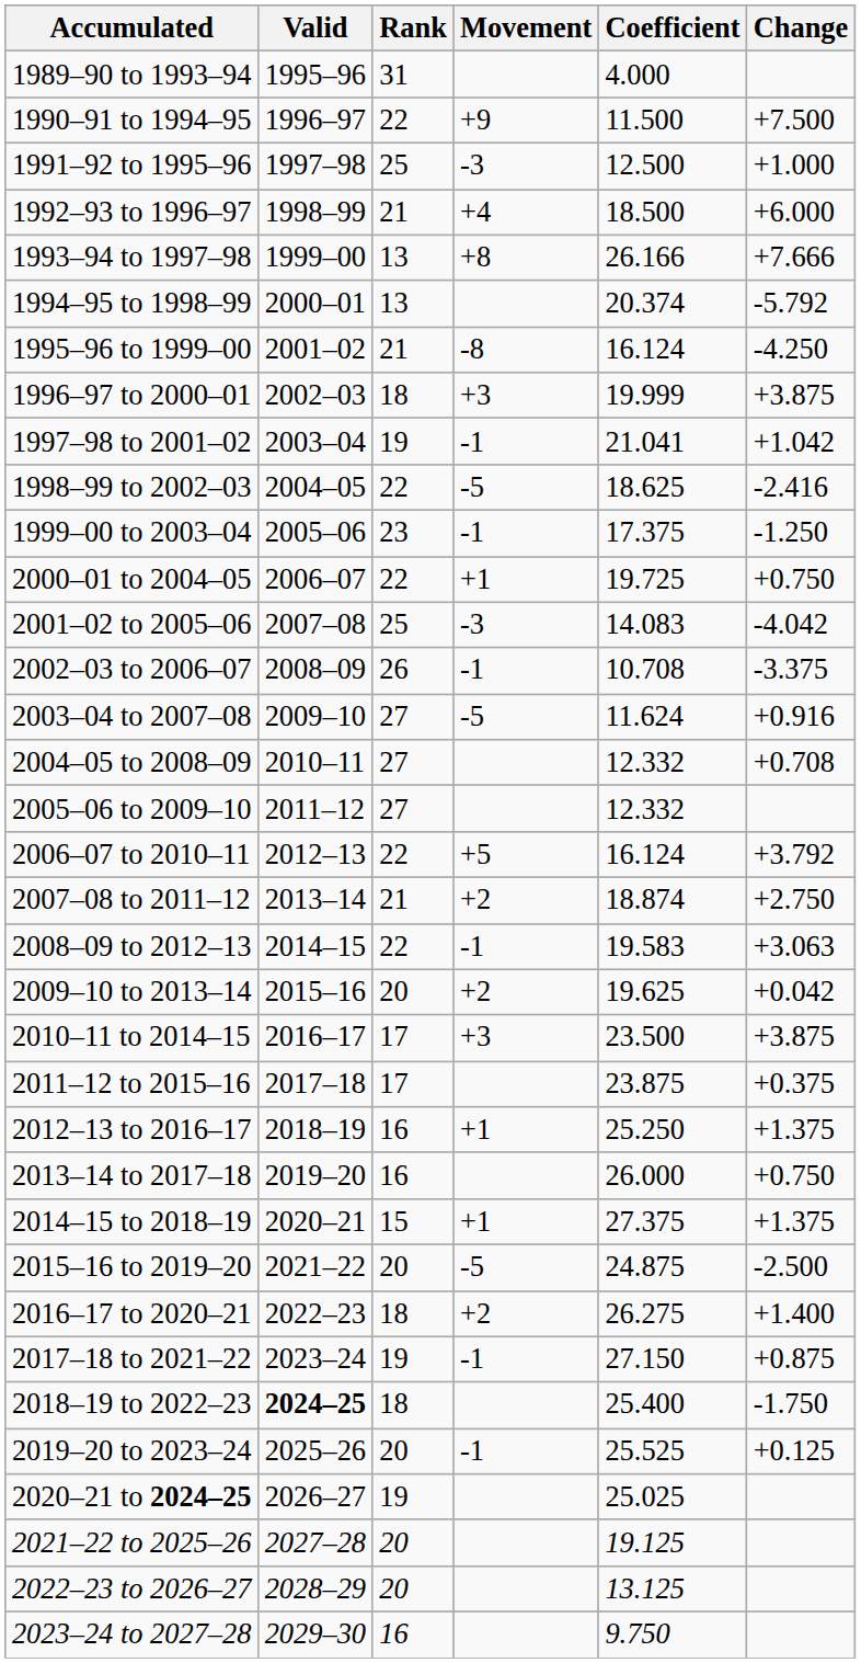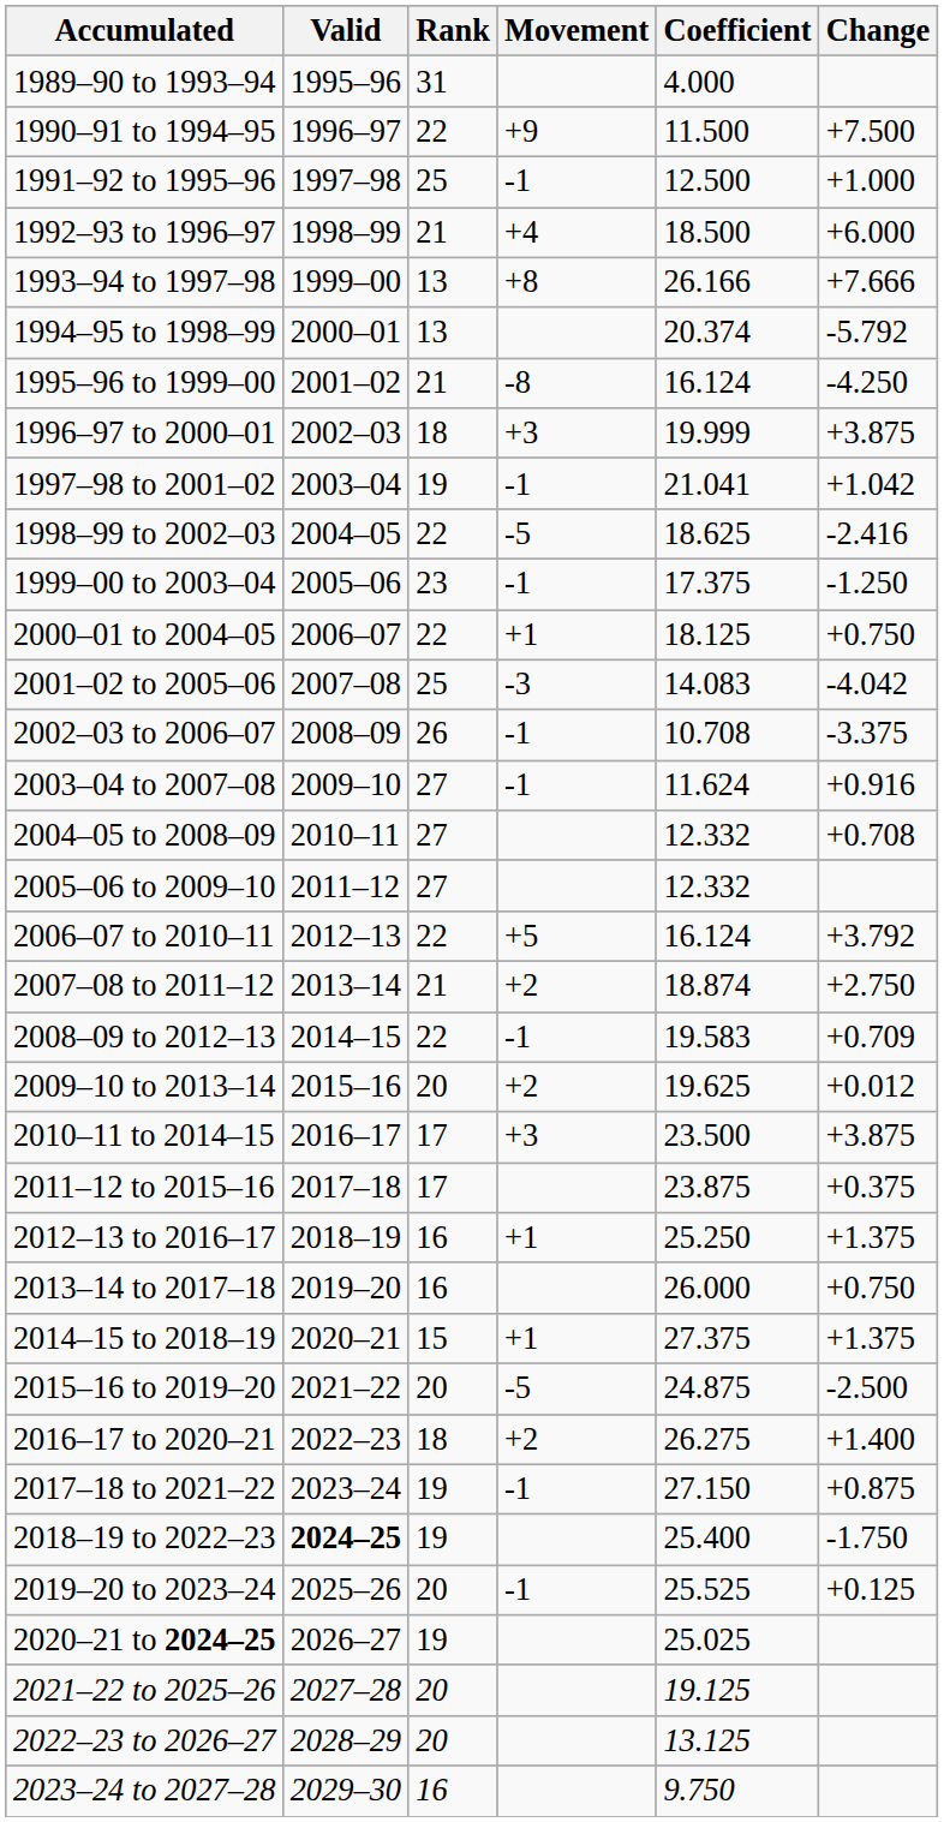 <table class="wikitable sortable" style="font-size:95% style="text-align:center">
 <tr>
 <th>Accumulated</th>
 <th>Valid</th>
 <th>Rank</th>
 <th>Movement</th>
 <th>Coefficient</th>
 <th>Change</th>
 </tr>
 <tr>
 <td>1989–90 to 1993–94</td>
 <td>1995–96</td>
 <td>31</td>
 <td></td>
 <td>4.000</td>
 <td></td>
 </tr>
 <tr>
 <td>1990–91 to 1994–95</td>
 <td>1996–97</td>
 <td>22</td>
 <td> +9</td>
 <td>11.500</td>
 <td> +7.500</td>
 </tr>
 <tr>
 <td>1991–92 to 1995–96</td>
 <td>1997–98</td>
 <td>25</td>
-<td> -3</td>
+<td> -1</td>
 <td>12.500</td>
 <td> +1.000</td>
 </tr>
 <tr>
 <td>1992–93 to 1996–97</td>
 <td>1998–99</td>
 <td>21</td>
 <td> +4</td>
 <td>18.500</td>
 <td> +6.000</td>
 </tr>
 <tr>
 <td>1993–94 to 1997–98</td>
 <td>1999–00</td>
 <td>13</td>
 <td> +8</td>
 <td>26.166</td>
 <td> +7.666</td>
 </tr>
 <tr>
 <td>1994–95 to 1998–99</td>
 <td>2000–01</td>
 <td>13</td>
 <td></td>
 <td>20.374</td>
 <td> -5.792</td>
 </tr>
 <tr>
 <td>1995–96 to 1999–00</td>
 <td>2001–02</td>
 <td>21</td>
 <td> -8</td>
 <td>16.124</td>
 <td> -4.250</td>
 </tr>
 <tr>
 <td>1996–97 to 2000–01</td>
 <td>2002–03</td>
 <td>18</td>
 <td> +3</td>
 <td>19.999</td>
 <td> +3.875</td>
 </tr>
 <tr>
 <td>1997–98 to 2001–02</td>
 <td>2003–04</td>
 <td>19</td>
 <td> -1</td>
 <td>21.041</td>
 <td> +1.042</td>
 </tr>
 <tr>
 <td>1998–99 to 2002–03</td>
 <td>2004–05</td>
 <td>22</td>
 <td> -5</td>
 <td>18.625</td>
 <td> -2.416</td>
 </tr>
 <tr>
 <td>1999–00 to 2003–04</td>
 <td>2005–06</td>
 <td>23</td>
 <td> -1</td>
 <td>17.375</td>
 <td> -1.250</td>
 </tr>
 <tr>
 <td>2000–01 to 2004–05</td>
 <td>2006–07</td>
 <td>22</td>
 <td> +1</td>
-<td>19.725</td>
+<td>18.125</td>
 <td> +0.750</td>
 </tr>
 <tr>
 <td>2001–02 to 2005–06</td>
 <td>2007–08</td>
 <td>25</td>
 <td> -3</td>
 <td>14.083</td>
 <td> -4.042</td>
 </tr>
 <tr>
 <td>2002–03 to 2006–07</td>
 <td>2008–09</td>
 <td>26</td>
 <td> -1</td>
 <td>10.708</td>
 <td> -3.375</td>
 </tr>
 <tr>
 <td>2003–04 to 2007–08</td>
 <td>2009–10</td>
 <td>27</td>
-<td> -5</td>
+<td> -1</td>
 <td>11.624</td>
 <td> +0.916</td>
 </tr>
 <tr>
 <td>2004–05 to 2008–09</td>
 <td>2010–11</td>
 <td>27</td>
 <td></td>
 <td>12.332</td>
 <td> +0.708</td>
 </tr>
 <tr>
 <td>2005–06 to 2009–10</td>
 <td>2011–12</td>
 <td>27</td>
 <td></td>
 <td>12.332</td>
 <td></td>
 </tr>
 <tr>
 <td>2006–07 to 2010–11</td>
 <td>2012–13</td>
 <td>22</td>
 <td> +5</td>
 <td>16.124</td>
 <td> +3.792</td>
 </tr>
 <tr>
 <td>2007–08 to 2011–12</td>
 <td>2013–14</td>
 <td>21</td>
 <td> +2</td>
 <td>18.874</td>
 <td> +2.750</td>
 </tr>
 <tr>
 <td>2008–09 to 2012–13</td>
 <td>2014–15</td>
 <td>22</td>
 <td> -1</td>
 <td>19.583</td>
-<td> +3.063</td>
+<td> +0.709</td>
 </tr>
 <tr>
 <td>2009–10 to 2013–14</td>
 <td>2015–16</td>
 <td>20</td>
 <td> +2</td>
 <td>19.625</td>
-<td> +0.042</td>
+<td> +0.012</td>
 </tr>
 <tr>
 <td>2010–11 to 2014–15</td>
 <td>2016–17</td>
 <td>17</td>
 <td> +3</td>
 <td>23.500</td>
 <td> +3.875</td>
 </tr>
 <tr>
 <td>2011–12 to 2015–16</td>
 <td>2017–18</td>
 <td>17</td>
 <td></td>
 <td>23.875</td>
 <td> +0.375</td>
 </tr>
 <tr>
 <td>2012–13 to 2016–17</td>
 <td>2018–19</td>
 <td>16</td>
 <td> +1</td>
 <td>25.250</td>
 <td> +1.375</td>
 </tr>
 <tr>
 <td>2013–14 to 2017–18</td>
 <td>2019–20</td>
 <td>16</td>
 <td></td>
 <td>26.000</td>
 <td> +0.750</td>
 </tr>
 <tr>
 <td>2014–15 to 2018–19</td>
 <td>2020–21</td>
 <td>15</td>
 <td> +1</td>
 <td>27.375</td>
 <td> +1.375</td>
 </tr>
 <tr>
 <td>2015–16 to 2019–20</td>
 <td>2021–22</td>
 <td>20</td>
 <td> -5</td>
 <td>24.875</td>
 <td> -2.500</td>
 </tr>
 <tr>
 <td>2016–17 to 2020–21</td>
 <td>2022–23</td>
 <td>18</td>
 <td> +2</td>
 <td>26.275</td>
 <td> +1.400</td>
 </tr>
 <tr>
 <td>2017–18 to 2021–22</td>
 <td>2023–24</td>
 <td>19</td>
 <td> -1</td>
 <td>27.150</td>
 <td> +0.875</td>
 </tr>
 <tr>
 <td>2018–19 to 2022–23</td>
 <td><strong>2024–25</strong></td>
-<td>18</td>
+<td>19</td>
 <td></td>
 <td>25.400</td>
 <td> -1.750</td>
 </tr>
 <tr>
 <td>2019–20 to 2023–24</td>
 <td>2025–26</td>
 <td>20</td>
 <td> -1</td>
 <td>25.525</td>
 <td> +0.125</td>
 </tr>
 <tr>
 <td>2020–21 to <strong>2024–25</strong></td>
 <td>2026–27</td>
 <td>19</td>
 <td></td>
 <td>25.025</td>
 <td></td>
 </tr>
 <tr>
 <td><em>2021–22 to 2025–26</em></td>
 <td><em>2027–28</em></td>
 <td><em>20</em></td>
 <td></td>
 <td><em>19.125</em></td>
 <td></td>
 </tr>
 <tr>
 <td><em>2022–23 to 2026–27</em></td>
 <td><em>2028–29</em></td>
 <td><em>20</em></td>
 <td></td>
 <td><em>13.125</em></td>
 <td></td>
 </tr>
 <tr>
 <td><em>2023–24 to 2027–28</em></td>
 <td><em>2029–30</em></td>
 <td><em>16</em></td>
 <td></td>
 <td><em>9.750</em></td>
 <td></td>
 </tr>
 </table>
